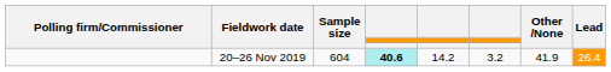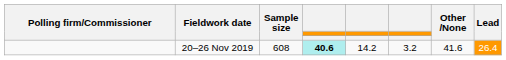 <table class="wikitable collapsible" style="text-align:center; font-size:95%; line-height:16px;">
 <tr style="height:42px;">
 <th style="width:260px;" rowspan="3">Polling firm/Commissioner</th>
 <th style="width:125px;" rowspan="3">Fieldwork date</th>
 <th style="width:60px;" rowspan="3">Sample size</th>
 <th style="width:60px;"></th>
 <th style="width:60px;"></th>
 <th style="width:60px;"></th>
 <th style="width:60px;" rowspan="3">Other<br>/None</th>
 <th style="width:30px;" rowspan="3">Lead</th>
 </tr>
 <tr>
 <th style="color:inherit;background:#FF9900;"></th>
 <th style="color:inherit;background:#FF9900;"></th>
 <th style="color:inherit;background:#FF9900;"></th>
 </tr>
 <tr>
 <th></th>
 <th></th>
 <th></th>
 </tr>
 <tr>
 <td></td>
 <td>20–26 Nov 2019</td>
-<td>604</td>
+<td>608</td>
 <td style="background: paleturquoise;"><strong>40.6</strong></td>
 <td>14.2</td>
 <td>3.2</td>
-<td>41.9</td>
+<td>41.6</td>
 <td style="background:#FF9900; color:white;">26.4</td>
 </tr>
 </table>
